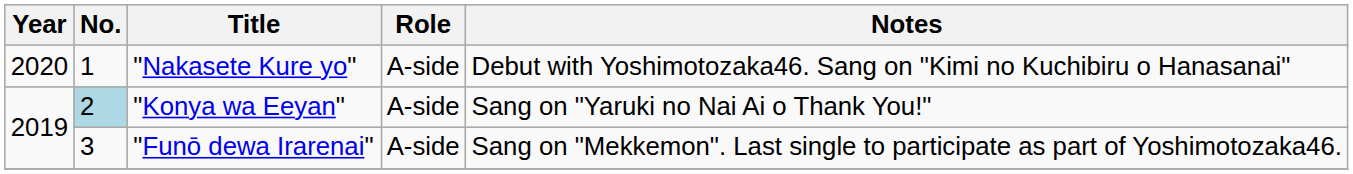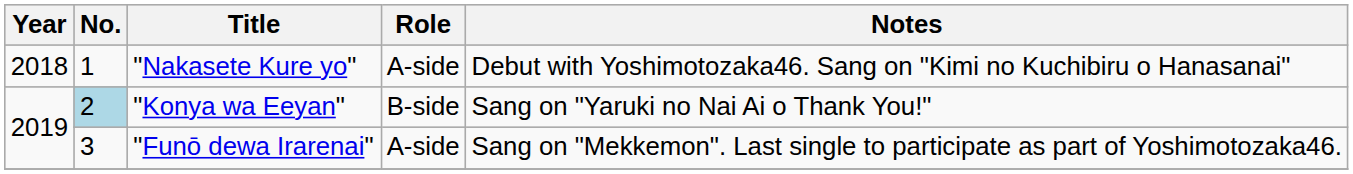 <table class="wikitable">
 <tr>
 <th>Year</th>
 <th data-sort-type="number">No. </th>
 <th style="width:150px;">Title </th>
 <th>Role </th>
 <th class="unsortable">Notes </th>
 </tr>
 <tr>
-<td rowspan='1'>2020</td>
+<td rowspan='1'>2018</td>
 <td>1</td>
 <td>"<a href='#'>Nakasete Kure yo</a>"</td>
 <td>A-side</td>
 <td>Debut with Yoshimotozaka46. Sang on "Kimi no Kuchibiru o Hanasanai"</td>
 </tr>
 <tr>
 <td rowspan='2'>2019</td>
 <td style="background: lightblue;">2</td>
 <td>"<a href='#'>Konya wa Eeyan</a>"</td>
-<td>A-side</td>
+<td>B-side</td>
 <td>Sang on "Yaruki no Nai Ai o Thank You!"</td>
 </tr>
 <tr>
 <td>3</td>
 <td>"<a href='#'>Funō dewa Irarenai</a>"</td>
 <td>A-side</td>
 <td>Sang on "Mekkemon". Last single to participate as part of Yoshimotozaka46.</td>
 </tr>
 <tr>
 </tr>
 </table>
